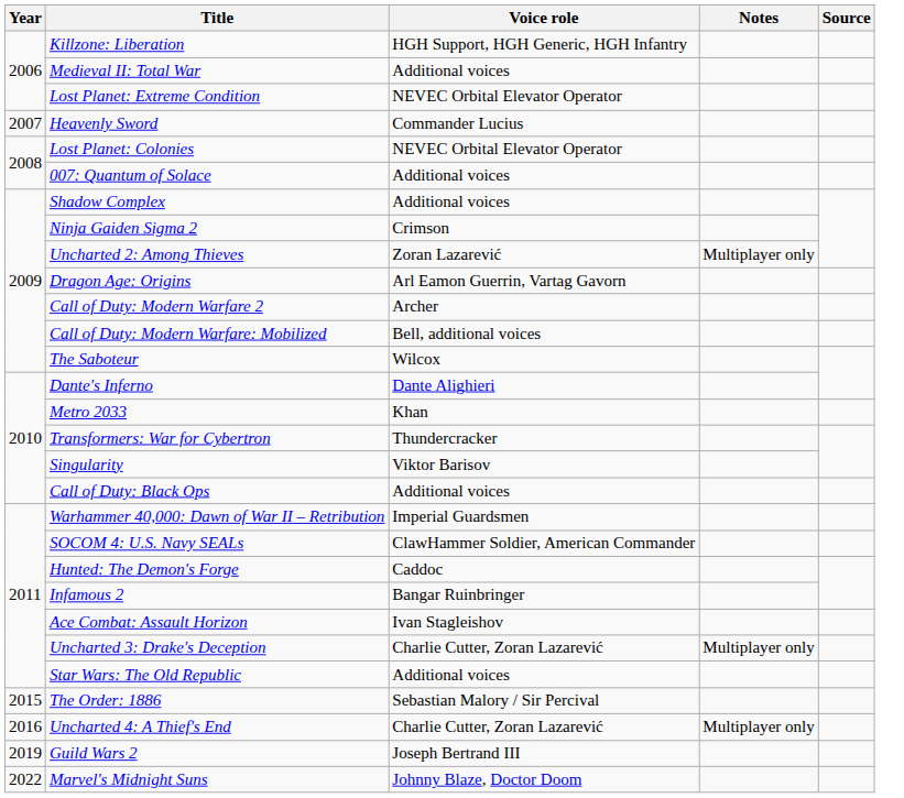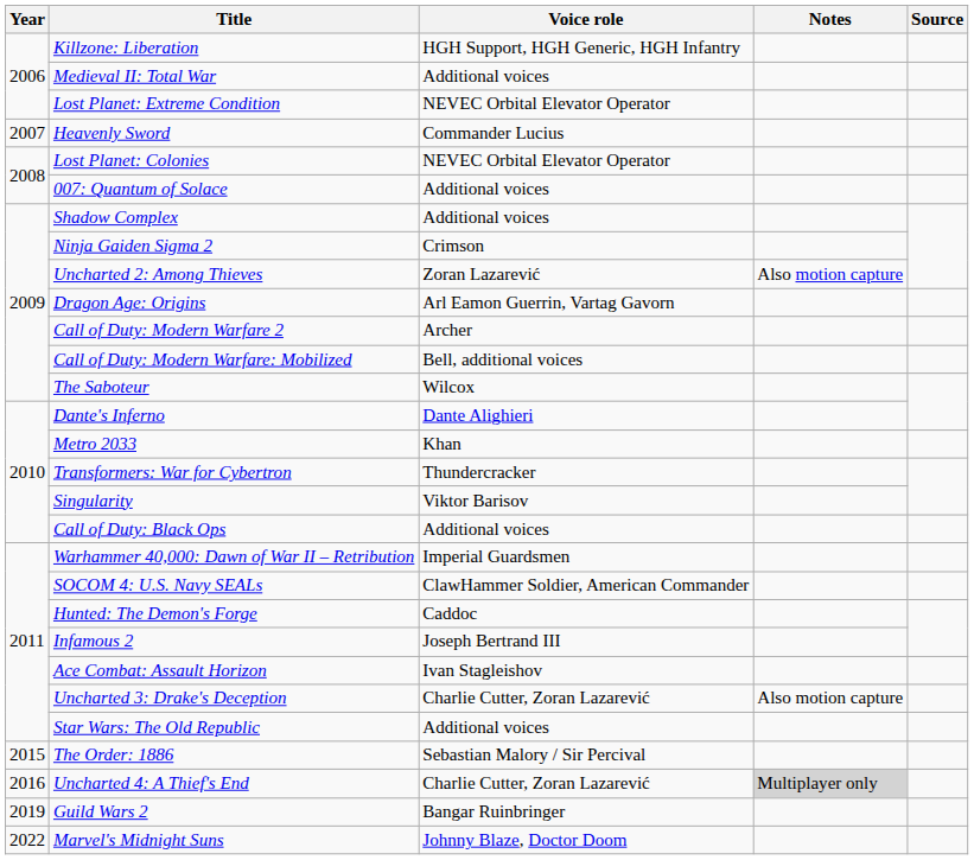 <table class="wikitable">
 <tr>
 <th>Year</th>
 <th>Title</th>
 <th>Voice role</th>
 <th>Notes</th>
 <th>Source</th>
 </tr>
 <tr>
 <td rowspan="3">2006</td>
 <td><em><a href='#'>Killzone: Liberation</a></em></td>
 <td>HGH Support, HGH Generic, HGH Infantry</td>
 <td></td>
 <td></td>
 </tr>
 <tr>
 <td><em><a href='#'>Medieval II: Total War</a></em></td>
 <td>Additional voices</td>
 <td></td>
 <td></td>
 </tr>
 <tr>
 <td><em><a href='#'>Lost Planet: Extreme Condition</a></em></td>
 <td>NEVEC Orbital Elevator Operator</td>
 <td></td>
 <td></td>
 </tr>
 <tr>
 <td>2007</td>
 <td><em><a href='#'>Heavenly Sword</a></em></td>
 <td>Commander Lucius</td>
 <td></td>
 <td></td>
 </tr>
 <tr>
 <td rowspan="2">2008</td>
 <td><em><a href='#'>Lost Planet: Colonies</a></em></td>
 <td>NEVEC Orbital Elevator Operator</td>
 <td></td>
 <td></td>
 </tr>
 <tr>
 <td><em><a href='#'>007: Quantum of Solace</a></em></td>
 <td>Additional voices</td>
 <td></td>
 <td></td>
 </tr>
 <tr>
 <td rowspan="7">2009</td>
 <td><em><a href='#'>Shadow Complex</a></em></td>
 <td>Additional voices</td>
 <td></td>
 <td rowspan="3"></td>
 </tr>
 <tr>
 <td><em><a href='#'>Ninja Gaiden Sigma 2</a></em></td>
 <td>Crimson</td>
 <td></td>
 </tr>
 <tr>
 <td><em><a href='#'>Uncharted 2: Among Thieves</a></em></td>
 <td>Zoran Lazarević</td>
-<td>Multiplayer only</td>
+<td>Also <a href='#'>motion capture</a></td>
 </tr>
 <tr>
 <td><em><a href='#'>Dragon Age: Origins</a></em></td>
 <td>Arl Eamon Guerrin, Vartag Gavorn</td>
 <td></td>
 <td></td>
 </tr>
 <tr>
 <td><em><a href='#'>Call of Duty: Modern Warfare 2</a></em></td>
 <td>Archer</td>
 <td></td>
 <td></td>
 </tr>
 <tr>
 <td><em><a href='#'>Call of Duty: Modern Warfare: Mobilized</a></em></td>
 <td>Bell, additional voices</td>
 <td></td>
 <td></td>
 </tr>
 <tr>
 <td><em><a href='#'>The Saboteur</a></em></td>
 <td>Wilcox</td>
 <td></td>
 <td rowspan="2"></td>
 </tr>
 <tr>
 <td rowspan="5">2010</td>
 <td><em><a href='#'>Dante's Inferno</a></em></td>
 <td><a href='#'>Dante Alighieri</a></td>
 <td></td>
 </tr>
 <tr>
 <td><em><a href='#'>Metro 2033</a></em></td>
 <td>Khan</td>
 <td></td>
 <td></td>
 </tr>
 <tr>
 <td><em><a href='#'>Transformers: War for Cybertron</a></em></td>
 <td>Thundercracker</td>
 <td></td>
 <td rowspan="2"></td>
 </tr>
 <tr>
 <td><em><a href='#'>Singularity</a></em></td>
 <td>Viktor Barisov</td>
 <td></td>
 </tr>
 <tr>
 <td><em><a href='#'>Call of Duty: Black Ops</a></em></td>
 <td>Additional voices</td>
 <td></td>
 <td></td>
 </tr>
 <tr>
 <td rowspan="7">2011</td>
 <td><em><a href='#'>Warhammer 40,000: Dawn of War II – Retribution</a></em></td>
 <td>Imperial Guardsmen</td>
 <td></td>
 <td></td>
 </tr>
 <tr>
 <td><em><a href='#'>SOCOM 4: U.S. Navy SEALs</a></em></td>
 <td>ClawHammer Soldier, American Commander</td>
 <td></td>
 <td></td>
 </tr>
 <tr>
 <td><em><a href='#'>Hunted: The Demon's Forge</a></em></td>
 <td>Caddoc</td>
 <td></td>
 <td rowspan="2"></td>
 </tr>
 <tr>
 <td><em><a href='#'>Infamous 2</a></em></td>
-<td>Bangar Ruinbringer</td>
+<td>Joseph Bertrand III</td>
 <td></td>
 </tr>
 <tr>
 <td><em><a href='#'>Ace Combat: Assault Horizon</a></em></td>
 <td>Ivan Stagleishov</td>
 <td></td>
 <td></td>
 </tr>
 <tr>
 <td><em><a href='#'>Uncharted 3: Drake's Deception</a></em></td>
 <td>Charlie Cutter, Zoran Lazarević</td>
-<td>Multiplayer only</td>
+<td>Also motion capture</td>
 <td></td>
 </tr>
 <tr>
 <td><em><a href='#'>Star Wars: The Old Republic</a></em></td>
 <td>Additional voices</td>
 <td></td>
 <td></td>
 </tr>
 <tr>
 <td>2015</td>
 <td><em><a href='#'>The Order: 1886</a></em></td>
 <td>Sebastian Malory / Sir Percival</td>
 <td></td>
 <td></td>
 </tr>
 <tr>
 <td>2016</td>
 <td><em><a href='#'>Uncharted 4: A Thief's End</a></em></td>
 <td>Charlie Cutter, Zoran Lazarević</td>
-<td>Multiplayer only</td>
+<td style="background: lightgrey;">Multiplayer only</td>
 <td></td>
 </tr>
 <tr>
 <td>2019</td>
 <td><em><a href='#'>Guild Wars 2</a></em></td>
-<td>Joseph Bertrand III</td>
+<td>Bangar Ruinbringer</td>
 <td></td>
 <td></td>
 </tr>
 <tr>
 <td>2022</td>
 <td><em><a href='#'>Marvel's Midnight Suns</a></em></td>
 <td><a href='#'>Johnny Blaze</a>, <a href='#'>Doctor Doom</a></td>
 <td></td>
 <td></td>
 </tr>
 </table>
